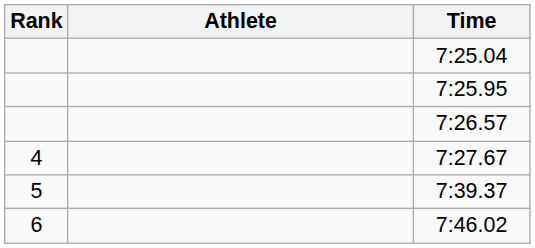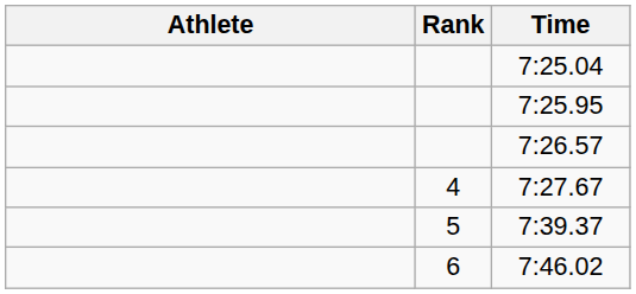 <table class=wikitable style="text-align:center">
 <tr>
+<th width=250>Athlete</th>
 <th width=40>Rank</th>
-<th width=250>Athlete</th>
 <th width=80>Time</th>
 </tr>
 <tr>
+<td align=left></td>
 <td></td>
-<td align=left></td>
 <td>7:25.04</td>
 </tr>
 <tr>
+<td align=left></td>
 <td></td>
-<td align=left></td>
 <td>7:25.95</td>
 </tr>
 <tr>
+<td align=left></td>
 <td></td>
-<td align=left></td>
 <td>7:26.57</td>
 </tr>
 <tr>
+<td align=left></td>
 <td>4</td>
-<td align=left></td>
 <td>7:27.67</td>
 </tr>
 <tr>
+<td align=left></td>
 <td>5</td>
-<td align=left></td>
 <td>7:39.37</td>
 </tr>
 <tr>
+<td align=left></td>
 <td>6</td>
-<td align=left></td>
 <td>7:46.02</td>
 </tr>
 </table>
